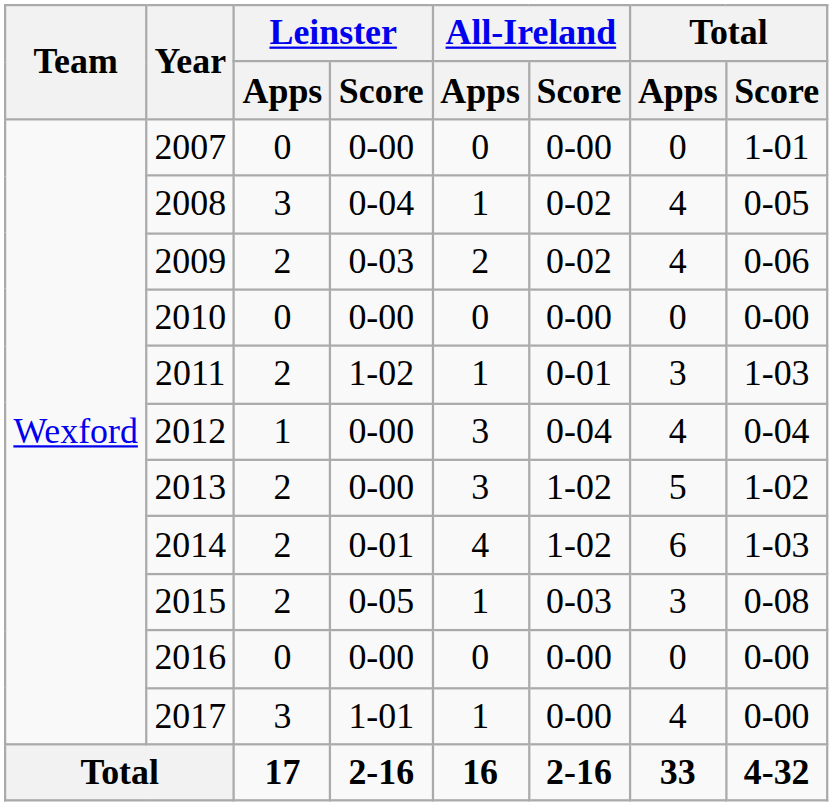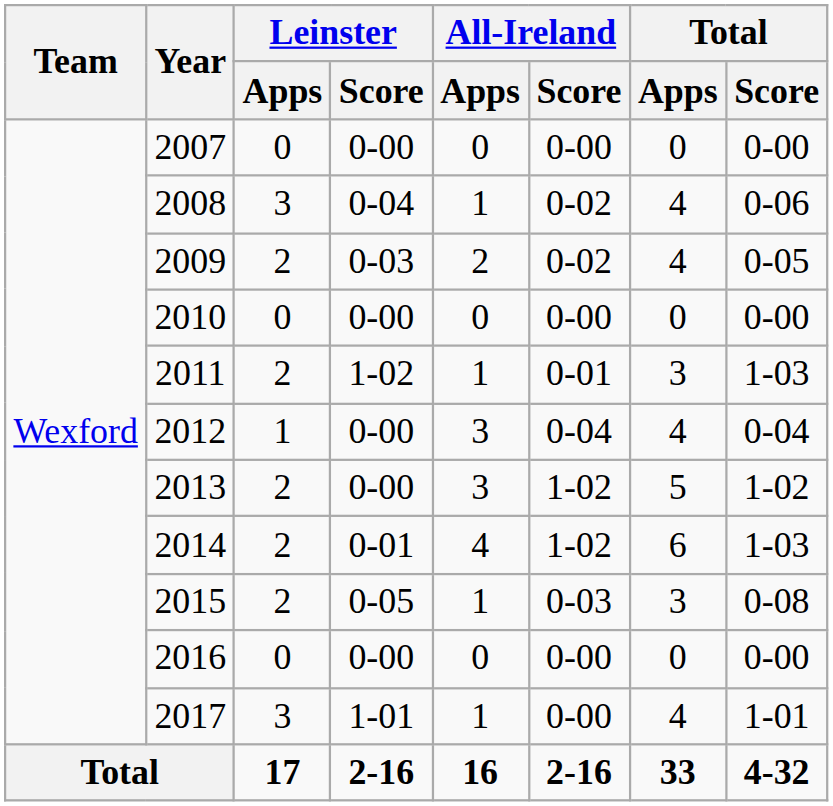 <table class="wikitable" style="text-align:center">
 <tr>
 <th rowspan="2">Team</th>
 <th rowspan="2">Year</th>
 <th colspan="2"><a href='#'>Leinster</a></th>
 <th colspan="2"><a href='#'>All-Ireland</a></th>
 <th colspan="2">Total</th>
 </tr>
 <tr>
 <th>Apps</th>
 <th>Score</th>
 <th>Apps</th>
 <th>Score</th>
 <th>Apps</th>
 <th>Score</th>
 </tr>
 <tr>
 <td rowspan="11"><a href='#'>Wexford</a></td>
 <td>2007</td>
 <td>0</td>
 <td>0-00</td>
 <td>0</td>
 <td>0-00</td>
 <td>0</td>
-<td>1-01</td>
+<td>0-00</td>
 </tr>
 <tr>
 <td>2008</td>
 <td>3</td>
 <td>0-04</td>
 <td>1</td>
 <td>0-02</td>
 <td>4</td>
-<td>0-05</td>
+<td>0-06</td>
 </tr>
 <tr>
 <td>2009</td>
 <td>2</td>
 <td>0-03</td>
 <td>2</td>
 <td>0-02</td>
 <td>4</td>
-<td>0-06</td>
+<td>0-05</td>
 </tr>
 <tr>
 <td>2010</td>
 <td>0</td>
 <td>0-00</td>
 <td>0</td>
 <td>0-00</td>
 <td>0</td>
 <td>0-00</td>
 </tr>
 <tr>
 <td>2011</td>
 <td>2</td>
 <td>1-02</td>
 <td>1</td>
 <td>0-01</td>
 <td>3</td>
 <td>1-03</td>
 </tr>
 <tr>
 <td>2012</td>
 <td>1</td>
 <td>0-00</td>
 <td>3</td>
 <td>0-04</td>
 <td>4</td>
 <td>0-04</td>
 </tr>
 <tr>
 <td>2013</td>
 <td>2</td>
 <td>0-00</td>
 <td>3</td>
 <td>1-02</td>
 <td>5</td>
 <td>1-02</td>
 </tr>
 <tr>
 <td>2014</td>
 <td>2</td>
 <td>0-01</td>
 <td>4</td>
 <td>1-02</td>
 <td>6</td>
 <td>1-03</td>
 </tr>
 <tr>
 <td>2015</td>
 <td>2</td>
 <td>0-05</td>
 <td>1</td>
 <td>0-03</td>
 <td>3</td>
 <td>0-08</td>
 </tr>
 <tr>
 <td>2016</td>
 <td>0</td>
 <td>0-00</td>
 <td>0</td>
 <td>0-00</td>
 <td>0</td>
 <td>0-00</td>
 </tr>
 <tr>
 <td>2017</td>
 <td>3</td>
 <td>1-01</td>
 <td>1</td>
 <td>0-00</td>
 <td>4</td>
-<td>0-00</td>
+<td>1-01</td>
 </tr>
 <tr>
 <th colspan="2">Total</th>
 <td><strong>17</strong></td>
 <td><strong>2-16</strong></td>
 <td><strong>16</strong></td>
 <td><strong>2-16</strong></td>
 <td><strong>33</strong></td>
 <td><strong>4-32</strong></td>
 </tr>
 </table>
